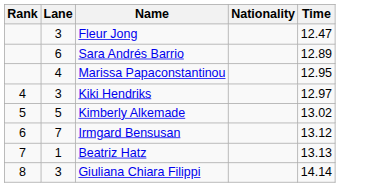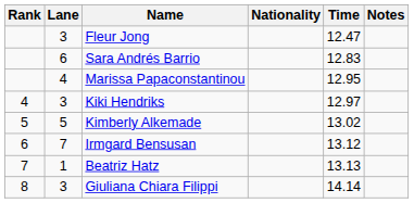 <table class="wikitable sortable" style="text-align:center">
 <tr>
 <th>Rank</th>
 <th>Lane</th>
 <th>Name</th>
 <th>Nationality</th>
 <th>Time</th>
+<th>Notes</th>
 </tr>
 <tr>
 <td></td>
 <td>3</td>
 <td align=left><a href='#'>Fleur Jong</a></td>
 <td align=left></td>
 <td>12.47</td>
+<td></td>
 </tr>
 <tr>
 <td></td>
 <td>6</td>
 <td align=left><a href='#'>Sara Andrés Barrio</a></td>
 <td align=left></td>
-<td>12.89</td>
+<td>12.83</td>
+<td></td>
 </tr>
 <tr>
 <td></td>
 <td>4</td>
 <td align=left><a href='#'>Marissa Papaconstantinou</a></td>
 <td align=left></td>
 <td>12.95</td>
+<td></td>
 </tr>
 <tr>
 <td>4</td>
 <td>3</td>
 <td align=left><a href='#'>Kiki Hendriks</a></td>
 <td align=left></td>
 <td>12.97</td>
+<td></td>
 </tr>
 <tr>
 <td>5</td>
 <td>5</td>
 <td align=left><a href='#'>Kimberly Alkemade</a></td>
 <td align=left></td>
 <td>13.02</td>
+<td></td>
 </tr>
 <tr>
 <td>6</td>
 <td>7</td>
 <td align=left><a href='#'>Irmgard Bensusan</a></td>
 <td align=left></td>
 <td>13.12</td>
+<td></td>
 </tr>
 <tr>
 <td>7</td>
 <td>1</td>
 <td align=left><a href='#'>Beatriz Hatz</a></td>
 <td align=left></td>
 <td>13.13</td>
+<td></td>
 </tr>
 <tr>
 <td>8</td>
 <td>3</td>
 <td align=left><a href='#'>Giuliana Chiara Filippi</a></td>
 <td align=left></td>
 <td>14.14</td>
+<td></td>
 </tr>
 </table>
